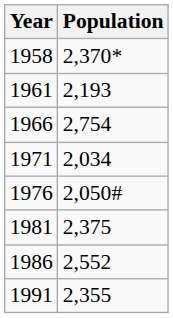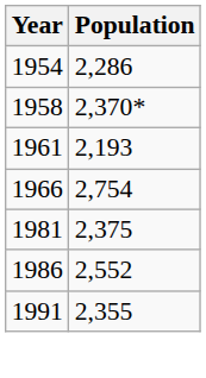 <table class="wikitable">
 <tr>
 <th>Year</th>
 <th>Population</th>
+</tr>
+<tr>
+<td>1954</td>
+<td>2,286</td>
 </tr>
 <tr>
 <td>1958</td>
 <td>2,370*</td>
 </tr>
 <tr>
 <td>1961</td>
 <td>2,193</td>
 </tr>
 <tr>
 <td>1966</td>
 <td>2,754</td>
 </tr>
 <tr>
-<td>1971</td>
-<td>2,034</td>
-</tr>
-<tr>
-<td>1976</td>
-<td>2,050#</td>
-</tr>
-<tr>
 <td>1981</td>
 <td>2,375</td>
 </tr>
 <tr>
 <td>1986</td>
 <td>2,552</td>
 </tr>
 <tr>
 <td>1991</td>
 <td>2,355</td>
 </tr>
 </table>
